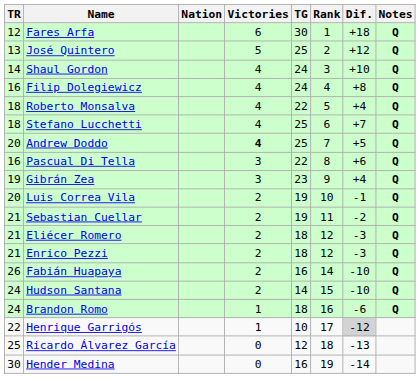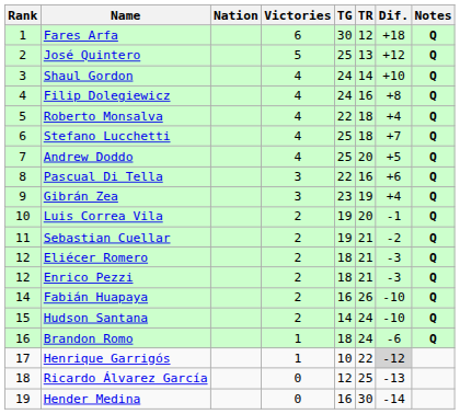 <table class="wikitable sortable" style="text-align:center">
 <tr>
-<th>TR</th>
+<th>Rank</th>
 <th>Name</th>
 <th>Nation</th>
 <th>Victories</th>
 <th>TG</th>
-<th>Rank</th>
+<th>TR</th>
 <th>Dif.</th>
 <th>Notes</th>
 </tr>
 <tr style="background:#cfc">
-<td>12</td>
+<td>1</td>
 <td align=left><a href='#'>Fares Arfa</a></td>
 <td align=left></td>
 <td>6</td>
 <td>30</td>
-<td>1</td>
+<td>12</td>
 <td>+18</td>
 <td><strong>Q</strong></td>
 </tr>
 <tr style="background:#cfc">
-<td>13</td>
+<td>2</td>
 <td align=left><a href='#'>José Quintero</a></td>
 <td align=left></td>
 <td>5</td>
 <td>25</td>
-<td>2</td>
+<td>13</td>
 <td>+12</td>
 <td><strong>Q</strong></td>
 </tr>
 <tr style="background:#cfc">
-<td>14</td>
+<td>3</td>
 <td align=left><a href='#'>Shaul Gordon</a></td>
 <td align=left></td>
 <td>4</td>
 <td>24</td>
-<td>3</td>
+<td>14</td>
 <td>+10</td>
 <td><strong>Q</strong></td>
 </tr>
 <tr style="background:#cfc">
-<td>16</td>
+<td>4</td>
 <td align=left><a href='#'>Filip Dolegiewicz</a></td>
 <td align=left></td>
 <td>4</td>
 <td>24</td>
-<td>4</td>
+<td>16</td>
 <td>+8</td>
 <td><strong>Q</strong></td>
 </tr>
 <tr style="background:#cfc">
-<td>18</td>
+<td>5</td>
 <td align=left><a href='#'>Roberto Monsalva</a></td>
 <td align=left></td>
 <td>4</td>
 <td>22</td>
-<td>5</td>
+<td>18</td>
 <td>+4</td>
 <td><strong>Q</strong></td>
 </tr>
 <tr style="background:#cfc">
-<td>18</td>
+<td>6</td>
 <td align=left><a href='#'>Stefano Lucchetti</a></td>
 <td align=left></td>
 <td>4</td>
 <td>25</td>
-<td>6</td>
+<td>18</td>
 <td>+7</td>
 <td><strong>Q</strong></td>
 </tr>
 <tr style="background:#cfc">
-<td>20</td>
+<td>7</td>
 <td align=left><a href='#'>Andrew Doddo</a></td>
 <td align=left></td>
-<td><strong>4</strong></td>
+<td>4</td>
 <td>25</td>
-<td>7</td>
+<td>20</td>
 <td>+5</td>
 <td><strong>Q</strong></td>
 </tr>
 <tr style="background:#cfc">
-<td>16</td>
+<td>8</td>
 <td align=left><a href='#'>Pascual Di Tella</a></td>
 <td align=left></td>
 <td>3</td>
 <td>22</td>
-<td>8</td>
+<td>16</td>
 <td>+6</td>
 <td><strong>Q</strong></td>
 </tr>
 <tr style="background:#cfc">
-<td>19</td>
+<td>9</td>
 <td align=left><a href='#'>Gibrán Zea</a></td>
 <td align=left></td>
 <td>3</td>
 <td>23</td>
-<td>9</td>
+<td>19</td>
 <td>+4</td>
 <td><strong>Q</strong></td>
 </tr>
 <tr style="background:#cfc">
-<td>20</td>
+<td>10</td>
 <td align=left><a href='#'>Luis Correa Vila</a></td>
 <td align=left></td>
 <td>2</td>
 <td>19</td>
-<td>10</td>
+<td>20</td>
 <td>-1</td>
 <td><strong>Q</strong></td>
 </tr>
 <tr style="background:#cfc">
-<td>21</td>
+<td>11</td>
 <td align=left><a href='#'>Sebastian Cuellar</a></td>
 <td align=left></td>
 <td>2</td>
 <td>19</td>
-<td>11</td>
+<td>21</td>
 <td>-2</td>
 <td><strong>Q</strong></td>
 </tr>
 <tr style="background:#cfc">
-<td>21</td>
+<td>12</td>
 <td align=left><a href='#'>Eliécer Romero</a></td>
 <td align=left></td>
 <td>2</td>
 <td>18</td>
-<td>12</td>
+<td>21</td>
 <td>-3</td>
 <td><strong>Q</strong></td>
 </tr>
 <tr style="background:#cfc">
-<td>21</td>
+<td>12</td>
 <td align=left><a href='#'>Enrico Pezzi</a></td>
 <td align=left></td>
 <td>2</td>
 <td>18</td>
-<td>12</td>
+<td>21</td>
 <td>-3</td>
 <td><strong>Q</strong></td>
 </tr>
 <tr style="background:#cfc">
-<td>26</td>
+<td>14</td>
 <td align=left><a href='#'>Fabián Huapaya</a></td>
 <td align=left></td>
 <td>2</td>
 <td>16</td>
-<td>14</td>
+<td>26</td>
 <td>-10</td>
 <td><strong>Q</strong></td>
 </tr>
 <tr style="background:#cfc">
-<td>24</td>
+<td>15</td>
 <td align=left><a href='#'>Hudson Santana</a></td>
 <td align=left></td>
 <td>2</td>
 <td>14</td>
-<td>15</td>
+<td>24</td>
 <td>-10</td>
 <td><strong>Q</strong></td>
 </tr>
 <tr style="background:#cfc">
-<td>24</td>
+<td>16</td>
 <td align=left><a href='#'>Brandon Romo</a></td>
 <td align=left></td>
 <td>1</td>
 <td>18</td>
-<td>16</td>
+<td>24</td>
 <td>-6</td>
 <td><strong>Q</strong></td>
 </tr>
 <tr>
-<td>22</td>
+<td>17</td>
 <td align=left><a href='#'>Henrique Garrigós</a></td>
 <td align=left></td>
 <td>1</td>
 <td>10</td>
-<td>17</td>
+<td>22</td>
 <td style="background: lightgrey;">-12</td>
 <td></td>
 </tr>
 <tr>
-<td>25</td>
+<td>18</td>
 <td align=left><a href='#'>Ricardo Álvarez García</a></td>
 <td align=left></td>
 <td>0</td>
 <td>12</td>
-<td>18</td>
+<td>25</td>
 <td>-13</td>
 <td></td>
 </tr>
 <tr>
-<td>30</td>
+<td>19</td>
 <td align=left><a href='#'>Hender Medina</a></td>
 <td align=left></td>
 <td>0</td>
 <td>16</td>
-<td>19</td>
+<td>30</td>
 <td>-14</td>
 <td></td>
 </tr>
 </table>
